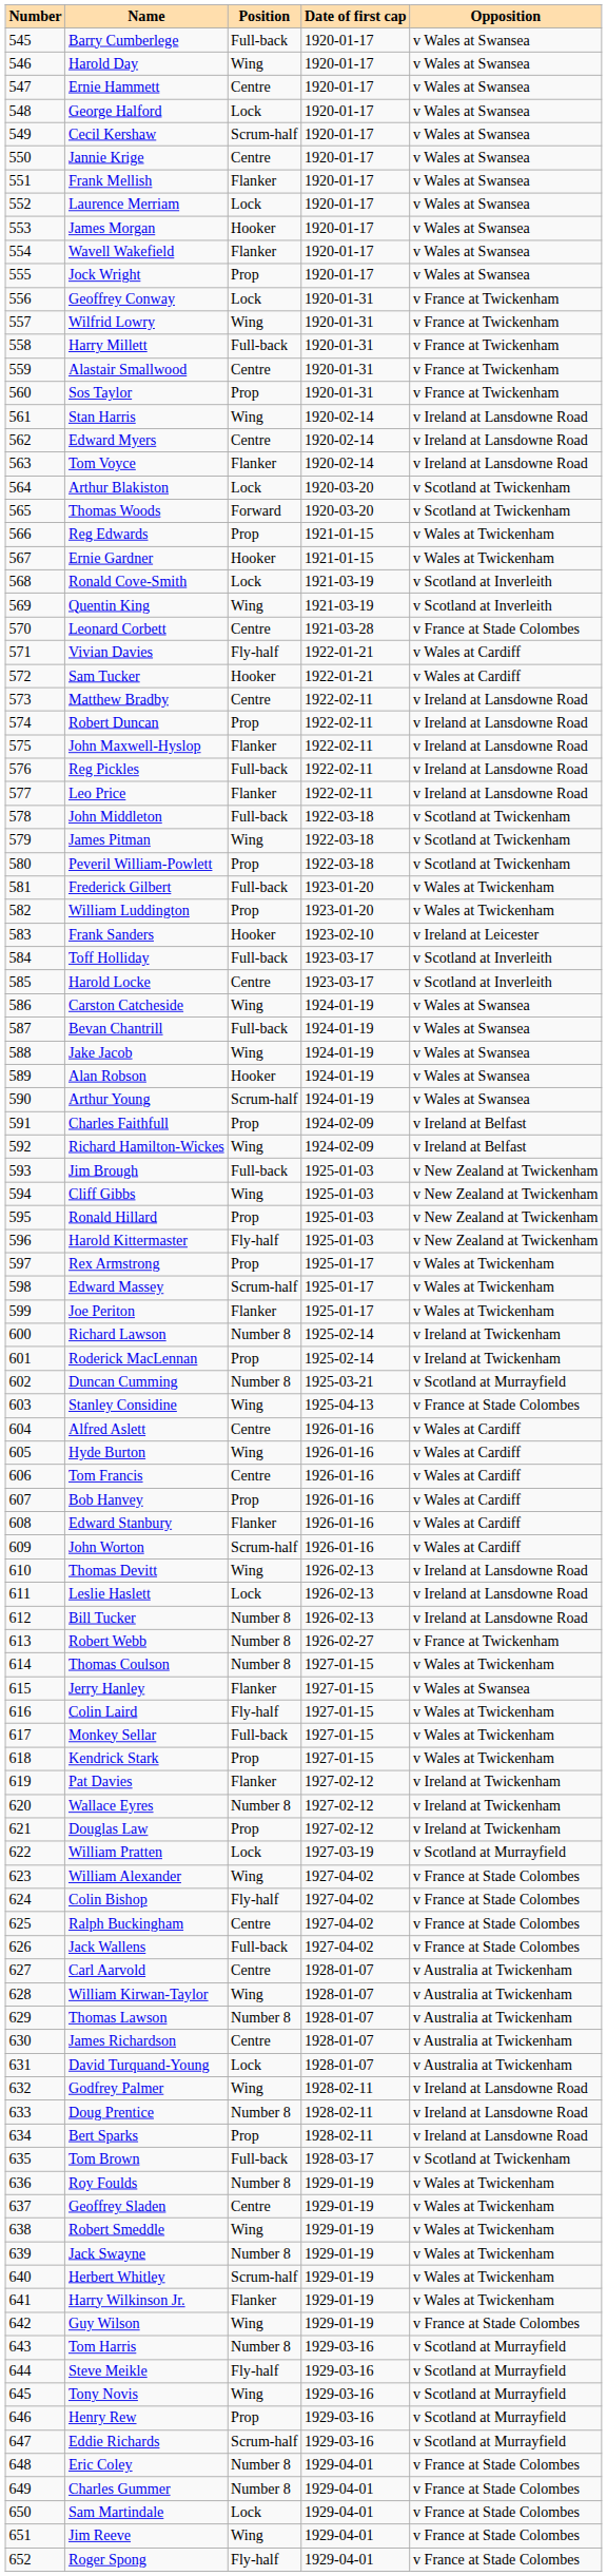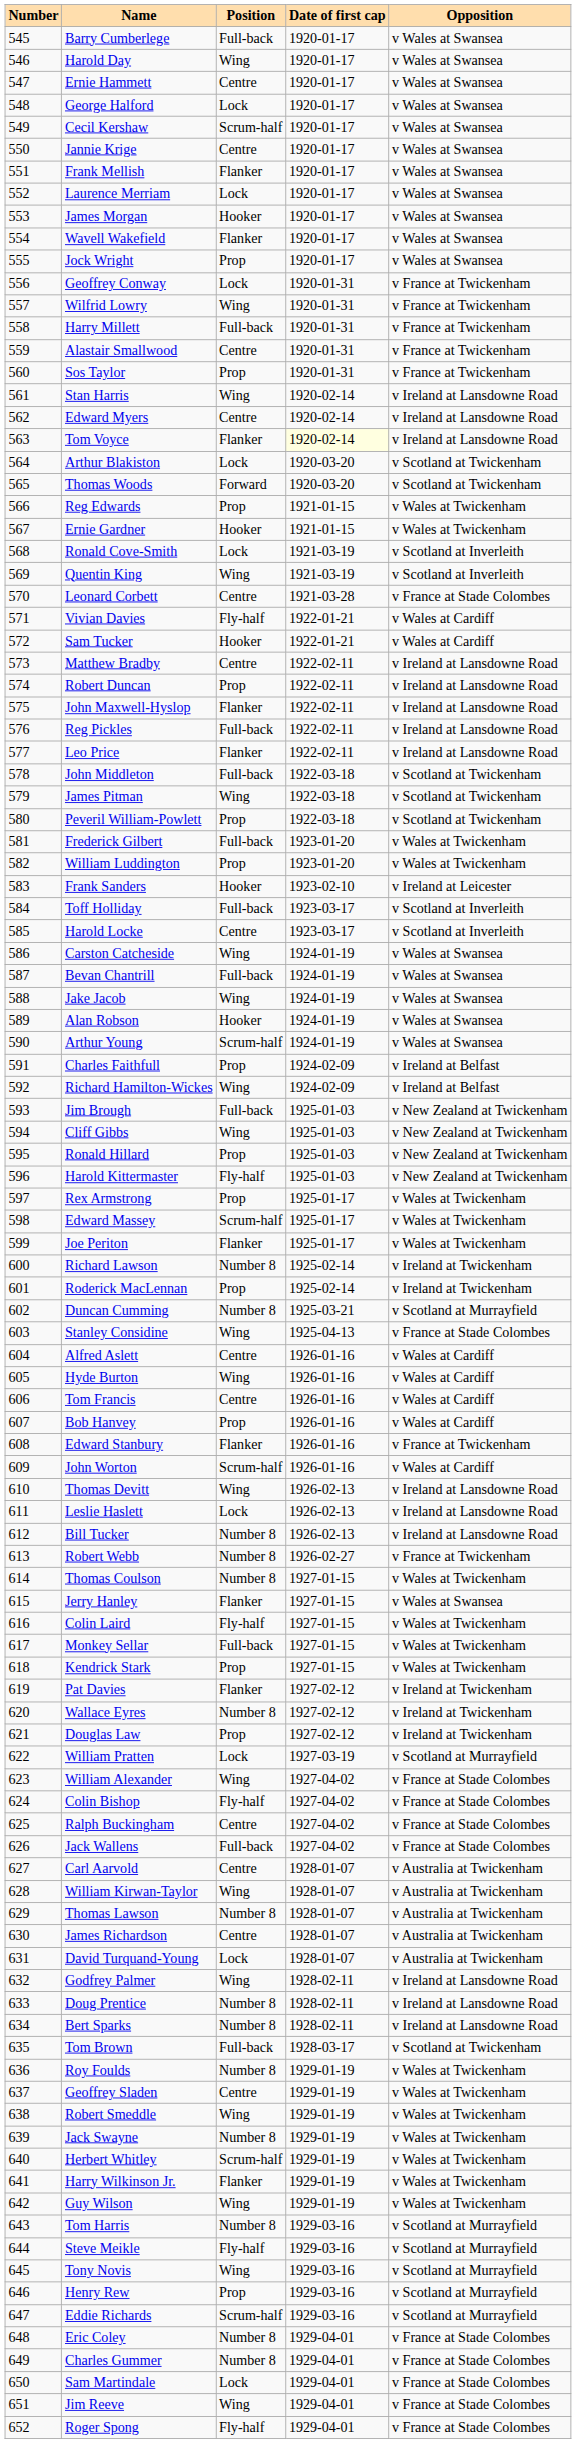 <table class="sortable wikitable" style="margin:auto;">
 <tr>
 <th style="background:#ffdead;">Number</th>
 <th style="background:#ffdead;">Name</th>
 <th style="background:#ffdead;">Position</th>
 <th style="background:#ffdead;">Date of first cap</th>
 <th style="background:#ffdead;">Opposition</th>
 </tr>
 <tr>
 <td>545</td>
 <td><a href='#'>Barry Cumberlege</a></td>
 <td>Full-back</td>
 <td>1920-01-17</td>
 <td>v Wales at Swansea</td>
 </tr>
 <tr>
 <td>546</td>
 <td><a href='#'>Harold Day</a></td>
 <td>Wing</td>
 <td>1920-01-17</td>
 <td>v Wales at Swansea</td>
 </tr>
 <tr>
 <td>547</td>
 <td><a href='#'>Ernie Hammett</a></td>
 <td>Centre</td>
 <td>1920-01-17</td>
 <td>v Wales at Swansea</td>
 </tr>
 <tr>
 <td>548</td>
 <td><a href='#'>George Halford</a></td>
 <td>Lock</td>
 <td>1920-01-17</td>
 <td>v Wales at Swansea</td>
 </tr>
 <tr>
 <td>549</td>
 <td><a href='#'>Cecil Kershaw</a></td>
 <td>Scrum-half</td>
 <td>1920-01-17</td>
 <td>v Wales at Swansea</td>
 </tr>
 <tr>
 <td>550</td>
 <td><a href='#'>Jannie Krige</a></td>
 <td>Centre</td>
 <td>1920-01-17</td>
 <td>v Wales at Swansea</td>
 </tr>
 <tr>
 <td>551</td>
 <td><a href='#'>Frank Mellish</a></td>
 <td>Flanker</td>
 <td>1920-01-17</td>
 <td>v Wales at Swansea</td>
 </tr>
 <tr>
 <td>552</td>
 <td><a href='#'>Laurence Merriam</a></td>
 <td>Lock</td>
 <td>1920-01-17</td>
 <td>v Wales at Swansea</td>
 </tr>
 <tr>
 <td>553</td>
 <td><a href='#'>James Morgan</a></td>
 <td>Hooker</td>
 <td>1920-01-17</td>
 <td>v Wales at Swansea</td>
 </tr>
 <tr>
 <td>554</td>
 <td><a href='#'>Wavell Wakefield</a></td>
 <td>Flanker</td>
 <td>1920-01-17</td>
 <td>v Wales at Swansea</td>
 </tr>
 <tr>
 <td>555</td>
 <td><a href='#'>Jock Wright</a></td>
 <td>Prop</td>
 <td>1920-01-17</td>
 <td>v Wales at Swansea</td>
 </tr>
 <tr>
 <td>556</td>
 <td><a href='#'>Geoffrey Conway</a></td>
 <td>Lock</td>
 <td>1920-01-31</td>
 <td>v France at Twickenham</td>
 </tr>
 <tr>
 <td>557</td>
 <td><a href='#'>Wilfrid Lowry</a></td>
 <td>Wing</td>
 <td>1920-01-31</td>
 <td>v France at Twickenham</td>
 </tr>
 <tr>
 <td>558</td>
 <td><a href='#'>Harry Millett</a></td>
 <td>Full-back</td>
 <td>1920-01-31</td>
 <td>v France at Twickenham</td>
 </tr>
 <tr>
 <td>559</td>
 <td><a href='#'>Alastair Smallwood</a></td>
 <td>Centre</td>
 <td>1920-01-31</td>
 <td>v France at Twickenham</td>
 </tr>
 <tr>
 <td>560</td>
 <td><a href='#'>Sos Taylor</a></td>
 <td>Prop</td>
 <td>1920-01-31</td>
 <td>v France at Twickenham</td>
 </tr>
 <tr>
 <td>561</td>
 <td><a href='#'>Stan Harris</a></td>
 <td>Wing</td>
 <td>1920-02-14</td>
 <td>v Ireland at Lansdowne Road</td>
 </tr>
 <tr>
 <td>562</td>
 <td><a href='#'>Edward Myers</a></td>
 <td>Centre</td>
 <td>1920-02-14</td>
 <td>v Ireland at Lansdowne Road</td>
 </tr>
 <tr>
 <td>563</td>
 <td><a href='#'>Tom Voyce</a></td>
 <td>Flanker</td>
-<td>1920-02-14</td>
+<td style="background: lightyellow;">1920-02-14</td>
 <td>v Ireland at Lansdowne Road</td>
 </tr>
 <tr>
 <td>564</td>
 <td><a href='#'>Arthur Blakiston</a></td>
 <td>Lock</td>
 <td>1920-03-20</td>
 <td>v Scotland at Twickenham</td>
 </tr>
 <tr>
 <td>565</td>
 <td><a href='#'>Thomas Woods</a></td>
 <td>Forward</td>
 <td>1920-03-20</td>
 <td>v Scotland at Twickenham</td>
 </tr>
 <tr>
 <td>566</td>
 <td><a href='#'>Reg Edwards</a></td>
 <td>Prop</td>
 <td>1921-01-15</td>
 <td>v Wales at Twickenham</td>
 </tr>
 <tr>
 <td>567</td>
 <td><a href='#'>Ernie Gardner</a></td>
 <td>Hooker</td>
 <td>1921-01-15</td>
 <td>v Wales at Twickenham</td>
 </tr>
 <tr>
 <td>568</td>
 <td><a href='#'>Ronald Cove-Smith</a></td>
 <td>Lock</td>
 <td>1921-03-19</td>
 <td>v Scotland at Inverleith</td>
 </tr>
 <tr>
 <td>569</td>
 <td><a href='#'>Quentin King</a></td>
 <td>Wing</td>
 <td>1921-03-19</td>
 <td>v Scotland at Inverleith</td>
 </tr>
 <tr>
 <td>570</td>
 <td><a href='#'>Leonard Corbett</a></td>
 <td>Centre</td>
 <td>1921-03-28</td>
 <td>v France at Stade Colombes</td>
 </tr>
 <tr>
 <td>571</td>
 <td><a href='#'>Vivian Davies</a></td>
 <td>Fly-half</td>
 <td>1922-01-21</td>
 <td>v Wales at Cardiff</td>
 </tr>
 <tr>
 <td>572</td>
 <td><a href='#'>Sam Tucker</a></td>
 <td>Hooker</td>
 <td>1922-01-21</td>
 <td>v Wales at Cardiff</td>
 </tr>
 <tr>
 <td>573</td>
 <td><a href='#'>Matthew Bradby</a></td>
 <td>Centre</td>
 <td>1922-02-11</td>
 <td>v Ireland at Lansdowne Road</td>
 </tr>
 <tr>
 <td>574</td>
 <td><a href='#'>Robert Duncan</a></td>
 <td>Prop</td>
 <td>1922-02-11</td>
 <td>v Ireland at Lansdowne Road</td>
 </tr>
 <tr>
 <td>575</td>
 <td><a href='#'>John Maxwell-Hyslop</a></td>
 <td>Flanker</td>
 <td>1922-02-11</td>
 <td>v Ireland at Lansdowne Road</td>
 </tr>
 <tr>
 <td>576</td>
 <td><a href='#'>Reg Pickles</a></td>
 <td>Full-back</td>
 <td>1922-02-11</td>
 <td>v Ireland at Lansdowne Road</td>
 </tr>
 <tr>
 <td>577</td>
 <td><a href='#'>Leo Price</a></td>
 <td>Flanker</td>
 <td>1922-02-11</td>
 <td>v Ireland at Lansdowne Road</td>
 </tr>
 <tr>
 <td>578</td>
 <td><a href='#'>John Middleton</a></td>
 <td>Full-back</td>
 <td>1922-03-18</td>
 <td>v Scotland at Twickenham</td>
 </tr>
 <tr>
 <td>579</td>
 <td><a href='#'>James Pitman</a></td>
 <td>Wing</td>
 <td>1922-03-18</td>
 <td>v Scotland at Twickenham</td>
 </tr>
 <tr>
 <td>580</td>
 <td><a href='#'>Peveril William-Powlett</a></td>
 <td>Prop</td>
 <td>1922-03-18</td>
 <td>v Scotland at Twickenham</td>
 </tr>
 <tr>
 <td>581</td>
 <td><a href='#'>Frederick Gilbert</a></td>
 <td>Full-back</td>
 <td>1923-01-20</td>
 <td>v Wales at Twickenham</td>
 </tr>
 <tr>
 <td>582</td>
 <td><a href='#'>William Luddington</a></td>
 <td>Prop</td>
 <td>1923-01-20</td>
 <td>v Wales at Twickenham</td>
 </tr>
 <tr>
 <td>583</td>
 <td><a href='#'>Frank Sanders</a></td>
 <td>Hooker</td>
 <td>1923-02-10</td>
 <td>v Ireland at Leicester</td>
 </tr>
 <tr>
 <td>584</td>
 <td><a href='#'>Toff Holliday</a></td>
 <td>Full-back</td>
 <td>1923-03-17</td>
 <td>v Scotland at Inverleith</td>
 </tr>
 <tr>
 <td>585</td>
 <td><a href='#'>Harold Locke</a></td>
 <td>Centre</td>
 <td>1923-03-17</td>
 <td>v Scotland at Inverleith</td>
 </tr>
 <tr>
 <td>586</td>
 <td><a href='#'>Carston Catcheside</a></td>
 <td>Wing</td>
 <td>1924-01-19</td>
 <td>v Wales at Swansea</td>
 </tr>
 <tr>
 <td>587</td>
 <td><a href='#'>Bevan Chantrill</a></td>
 <td>Full-back</td>
 <td>1924-01-19</td>
 <td>v Wales at Swansea</td>
 </tr>
 <tr>
 <td>588</td>
 <td><a href='#'>Jake Jacob</a></td>
 <td>Wing</td>
 <td>1924-01-19</td>
 <td>v Wales at Swansea</td>
 </tr>
 <tr>
 <td>589</td>
 <td><a href='#'>Alan Robson</a></td>
 <td>Hooker</td>
 <td>1924-01-19</td>
 <td>v Wales at Swansea</td>
 </tr>
 <tr>
 <td>590</td>
 <td><a href='#'>Arthur Young</a></td>
 <td>Scrum-half</td>
 <td>1924-01-19</td>
 <td>v Wales at Swansea</td>
 </tr>
 <tr>
 <td>591</td>
 <td><a href='#'>Charles Faithfull</a></td>
 <td>Prop</td>
 <td>1924-02-09</td>
 <td>v Ireland at Belfast</td>
 </tr>
 <tr>
 <td>592</td>
 <td><a href='#'>Richard Hamilton-Wickes</a></td>
 <td>Wing</td>
 <td>1924-02-09</td>
 <td>v Ireland at Belfast</td>
 </tr>
 <tr>
 <td>593</td>
 <td><a href='#'>Jim Brough</a></td>
 <td>Full-back</td>
 <td>1925-01-03</td>
 <td>v New Zealand at Twickenham</td>
 </tr>
 <tr>
 <td>594</td>
 <td><a href='#'>Cliff Gibbs</a></td>
 <td>Wing</td>
 <td>1925-01-03</td>
 <td>v New Zealand at Twickenham</td>
 </tr>
 <tr>
 <td>595</td>
 <td><a href='#'>Ronald Hillard</a></td>
 <td>Prop</td>
 <td>1925-01-03</td>
 <td>v New Zealand at Twickenham</td>
 </tr>
 <tr>
 <td>596</td>
 <td><a href='#'>Harold Kittermaster</a></td>
 <td>Fly-half</td>
 <td>1925-01-03</td>
 <td>v New Zealand at Twickenham</td>
 </tr>
 <tr>
 <td>597</td>
 <td><a href='#'>Rex Armstrong</a></td>
 <td>Prop</td>
 <td>1925-01-17</td>
 <td>v Wales at Twickenham</td>
 </tr>
 <tr>
 <td>598</td>
 <td><a href='#'>Edward Massey</a></td>
 <td>Scrum-half</td>
 <td>1925-01-17</td>
 <td>v Wales at Twickenham</td>
 </tr>
 <tr>
 <td>599</td>
 <td><a href='#'>Joe Periton</a></td>
 <td>Flanker</td>
 <td>1925-01-17</td>
 <td>v Wales at Twickenham</td>
 </tr>
 <tr>
 <td>600</td>
 <td><a href='#'>Richard Lawson</a></td>
 <td>Number 8</td>
 <td>1925-02-14</td>
 <td>v Ireland at Twickenham</td>
 </tr>
 <tr>
 <td>601</td>
 <td><a href='#'>Roderick MacLennan</a></td>
 <td>Prop</td>
 <td>1925-02-14</td>
 <td>v Ireland at Twickenham</td>
 </tr>
 <tr>
 <td>602</td>
 <td><a href='#'>Duncan Cumming</a></td>
 <td>Number 8</td>
 <td>1925-03-21</td>
 <td>v Scotland at Murrayfield</td>
 </tr>
 <tr>
 <td>603</td>
 <td><a href='#'>Stanley Considine</a></td>
 <td>Wing</td>
 <td>1925-04-13</td>
 <td>v France at Stade Colombes</td>
 </tr>
 <tr>
 <td>604</td>
 <td><a href='#'>Alfred Aslett</a></td>
 <td>Centre</td>
 <td>1926-01-16</td>
 <td>v Wales at Cardiff</td>
 </tr>
 <tr>
 <td>605</td>
 <td><a href='#'>Hyde Burton</a></td>
 <td>Wing</td>
 <td>1926-01-16</td>
 <td>v Wales at Cardiff</td>
 </tr>
 <tr>
 <td>606</td>
 <td><a href='#'>Tom Francis</a></td>
 <td>Centre</td>
 <td>1926-01-16</td>
 <td>v Wales at Cardiff</td>
 </tr>
 <tr>
 <td>607</td>
 <td><a href='#'>Bob Hanvey</a></td>
 <td>Prop</td>
 <td>1926-01-16</td>
 <td>v Wales at Cardiff</td>
 </tr>
 <tr>
 <td>608</td>
 <td><a href='#'>Edward Stanbury</a></td>
 <td>Flanker</td>
 <td>1926-01-16</td>
-<td>v Wales at Cardiff</td>
+<td>v France at Twickenham</td>
 </tr>
 <tr>
 <td>609</td>
 <td><a href='#'>John Worton</a></td>
 <td>Scrum-half</td>
 <td>1926-01-16</td>
 <td>v Wales at Cardiff</td>
 </tr>
 <tr>
 <td>610</td>
 <td><a href='#'>Thomas Devitt</a></td>
 <td>Wing</td>
 <td>1926-02-13</td>
 <td>v Ireland at Lansdowne Road</td>
 </tr>
 <tr>
 <td>611</td>
 <td><a href='#'>Leslie Haslett</a></td>
 <td>Lock</td>
 <td>1926-02-13</td>
 <td>v Ireland at Lansdowne Road</td>
 </tr>
 <tr>
 <td>612</td>
 <td><a href='#'>Bill Tucker</a></td>
 <td>Number 8</td>
 <td>1926-02-13</td>
 <td>v Ireland at Lansdowne Road</td>
 </tr>
 <tr>
 <td>613</td>
 <td><a href='#'>Robert Webb</a></td>
 <td>Number 8</td>
 <td>1926-02-27</td>
 <td>v France at Twickenham</td>
 </tr>
 <tr>
 <td>614</td>
 <td><a href='#'>Thomas Coulson</a></td>
 <td>Number 8</td>
 <td>1927-01-15</td>
 <td>v Wales at Twickenham</td>
 </tr>
 <tr>
 <td>615</td>
 <td><a href='#'>Jerry Hanley</a></td>
 <td>Flanker</td>
 <td>1927-01-15</td>
 <td>v Wales at Swansea</td>
 </tr>
 <tr>
 <td>616</td>
 <td><a href='#'>Colin Laird</a></td>
 <td>Fly-half</td>
 <td>1927-01-15</td>
 <td>v Wales at Twickenham</td>
 </tr>
 <tr>
 <td>617</td>
 <td><a href='#'>Monkey Sellar</a></td>
 <td>Full-back</td>
 <td>1927-01-15</td>
 <td>v Wales at Twickenham</td>
 </tr>
 <tr>
 <td>618</td>
 <td><a href='#'>Kendrick Stark</a></td>
 <td>Prop</td>
 <td>1927-01-15</td>
 <td>v Wales at Twickenham</td>
 </tr>
 <tr>
 <td>619</td>
 <td><a href='#'>Pat Davies</a></td>
 <td>Flanker</td>
 <td>1927-02-12</td>
 <td>v Ireland at Twickenham</td>
 </tr>
 <tr>
 <td>620</td>
 <td><a href='#'>Wallace Eyres</a></td>
 <td>Number 8</td>
 <td>1927-02-12</td>
 <td>v Ireland at Twickenham</td>
 </tr>
 <tr>
 <td>621</td>
 <td><a href='#'>Douglas Law</a></td>
 <td>Prop</td>
 <td>1927-02-12</td>
 <td>v Ireland at Twickenham</td>
 </tr>
 <tr>
 <td>622</td>
 <td><a href='#'>William Pratten</a></td>
 <td>Lock</td>
 <td>1927-03-19</td>
 <td>v Scotland at Murrayfield</td>
 </tr>
 <tr>
 <td>623</td>
 <td><a href='#'>William Alexander</a></td>
 <td>Wing</td>
 <td>1927-04-02</td>
 <td>v France at Stade Colombes</td>
 </tr>
 <tr>
 <td>624</td>
 <td><a href='#'>Colin Bishop</a></td>
 <td>Fly-half</td>
 <td>1927-04-02</td>
 <td>v France at Stade Colombes</td>
 </tr>
 <tr>
 <td>625</td>
 <td><a href='#'>Ralph Buckingham</a></td>
 <td>Centre</td>
 <td>1927-04-02</td>
 <td>v France at Stade Colombes</td>
 </tr>
 <tr>
 <td>626</td>
 <td><a href='#'>Jack Wallens</a></td>
 <td>Full-back</td>
 <td>1927-04-02</td>
 <td>v France at Stade Colombes</td>
 </tr>
 <tr>
 <td>627</td>
 <td><a href='#'>Carl Aarvold</a></td>
 <td>Centre</td>
 <td>1928-01-07</td>
 <td>v Australia at Twickenham</td>
 </tr>
 <tr>
 <td>628</td>
 <td><a href='#'>William Kirwan-Taylor</a></td>
 <td>Wing</td>
 <td>1928-01-07</td>
 <td>v Australia at Twickenham</td>
 </tr>
 <tr>
 <td>629</td>
 <td><a href='#'>Thomas Lawson</a></td>
 <td>Number 8</td>
 <td>1928-01-07</td>
 <td>v Australia at Twickenham</td>
 </tr>
 <tr>
 <td>630</td>
 <td><a href='#'>James Richardson</a></td>
 <td>Centre</td>
 <td>1928-01-07</td>
 <td>v Australia at Twickenham</td>
 </tr>
 <tr>
 <td>631</td>
 <td><a href='#'>David Turquand-Young</a></td>
 <td>Lock</td>
 <td>1928-01-07</td>
 <td>v Australia at Twickenham</td>
 </tr>
 <tr>
 <td>632</td>
 <td><a href='#'>Godfrey Palmer</a></td>
 <td>Wing</td>
 <td>1928-02-11</td>
 <td>v Ireland at Lansdowne Road</td>
 </tr>
 <tr>
 <td>633</td>
 <td><a href='#'>Doug Prentice</a></td>
 <td>Number 8</td>
 <td>1928-02-11</td>
 <td>v Ireland at Lansdowne Road</td>
 </tr>
 <tr>
 <td>634</td>
 <td><a href='#'>Bert Sparks</a></td>
-<td>Prop</td>
+<td>Number 8</td>
 <td>1928-02-11</td>
 <td>v Ireland at Lansdowne Road</td>
 </tr>
 <tr>
 <td>635</td>
 <td><a href='#'>Tom Brown</a></td>
 <td>Full-back</td>
 <td>1928-03-17</td>
 <td>v Scotland at Twickenham</td>
 </tr>
 <tr>
 <td>636</td>
 <td><a href='#'>Roy Foulds</a></td>
 <td>Number 8</td>
 <td>1929-01-19</td>
 <td>v Wales at Twickenham</td>
 </tr>
 <tr>
 <td>637</td>
 <td><a href='#'>Geoffrey Sladen</a></td>
 <td>Centre</td>
 <td>1929-01-19</td>
 <td>v Wales at Twickenham</td>
 </tr>
 <tr>
 <td>638</td>
 <td><a href='#'>Robert Smeddle</a></td>
 <td>Wing</td>
 <td>1929-01-19</td>
 <td>v Wales at Twickenham</td>
 </tr>
 <tr>
 <td>639</td>
 <td><a href='#'>Jack Swayne</a></td>
 <td>Number 8</td>
 <td>1929-01-19</td>
 <td>v Wales at Twickenham</td>
 </tr>
 <tr>
 <td>640</td>
 <td><a href='#'>Herbert Whitley</a></td>
 <td>Scrum-half</td>
 <td>1929-01-19</td>
 <td>v Wales at Twickenham</td>
 </tr>
 <tr>
 <td>641</td>
 <td><a href='#'>Harry Wilkinson Jr.</a></td>
 <td>Flanker</td>
 <td>1929-01-19</td>
 <td>v Wales at Twickenham</td>
 </tr>
 <tr>
 <td>642</td>
 <td><a href='#'>Guy Wilson</a></td>
 <td>Wing</td>
 <td>1929-01-19</td>
-<td>v France at Stade Colombes</td>
+<td>v Wales at Twickenham</td>
 </tr>
 <tr>
 <td>643</td>
 <td><a href='#'>Tom Harris</a></td>
 <td>Number 8</td>
 <td>1929-03-16</td>
 <td>v Scotland at Murrayfield</td>
 </tr>
 <tr>
 <td>644</td>
 <td><a href='#'>Steve Meikle</a></td>
 <td>Fly-half</td>
 <td>1929-03-16</td>
 <td>v Scotland at Murrayfield</td>
 </tr>
 <tr>
 <td>645</td>
 <td><a href='#'>Tony Novis</a></td>
 <td>Wing</td>
 <td>1929-03-16</td>
 <td>v Scotland at Murrayfield</td>
 </tr>
 <tr>
 <td>646</td>
 <td><a href='#'>Henry Rew</a></td>
 <td>Prop</td>
 <td>1929-03-16</td>
 <td>v Scotland at Murrayfield</td>
 </tr>
 <tr>
 <td>647</td>
 <td><a href='#'>Eddie Richards</a></td>
 <td>Scrum-half</td>
 <td>1929-03-16</td>
 <td>v Scotland at Murrayfield</td>
 </tr>
 <tr>
 <td>648</td>
 <td><a href='#'>Eric Coley</a></td>
 <td>Number 8</td>
 <td>1929-04-01</td>
 <td>v France at Stade Colombes</td>
 </tr>
 <tr>
 <td>649</td>
 <td><a href='#'>Charles Gummer</a></td>
 <td>Number 8</td>
 <td>1929-04-01</td>
 <td>v France at Stade Colombes</td>
 </tr>
 <tr>
 <td>650</td>
 <td><a href='#'>Sam Martindale</a></td>
 <td>Lock</td>
 <td>1929-04-01</td>
 <td>v France at Stade Colombes</td>
 </tr>
 <tr>
 <td>651</td>
 <td><a href='#'>Jim Reeve</a></td>
 <td>Wing</td>
 <td>1929-04-01</td>
 <td>v France at Stade Colombes</td>
 </tr>
 <tr>
 <td>652</td>
 <td><a href='#'>Roger Spong</a></td>
 <td>Fly-half</td>
 <td>1929-04-01</td>
 <td>v France at Stade Colombes</td>
 </tr>
 </table>
